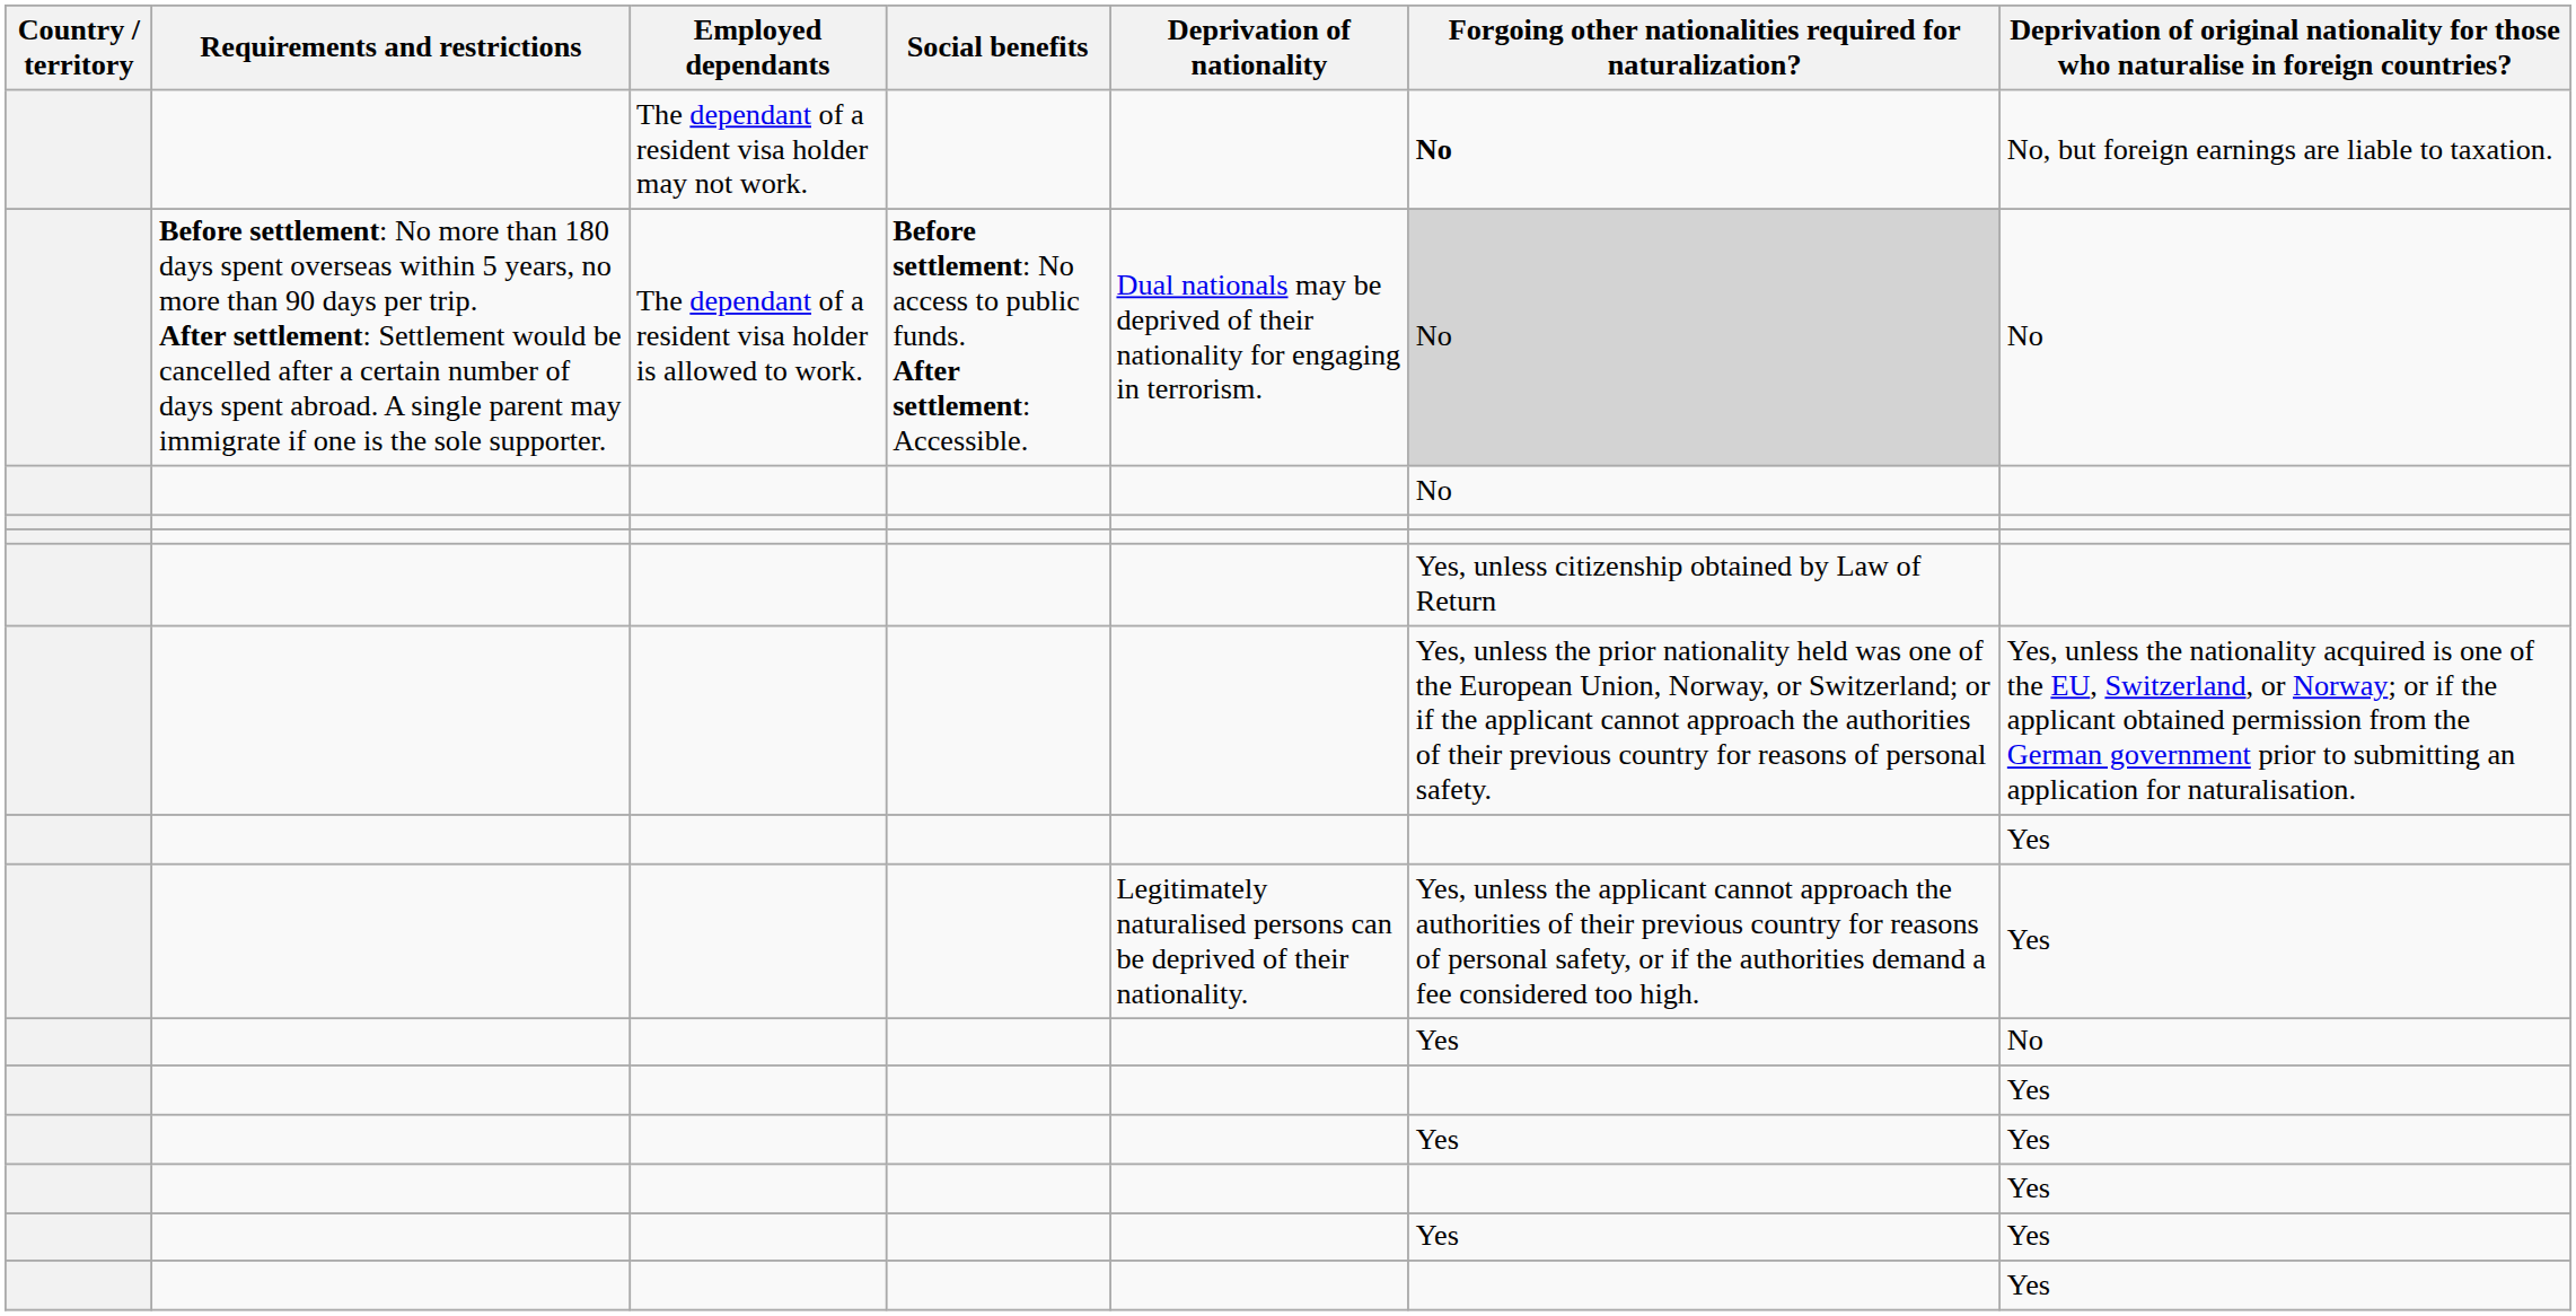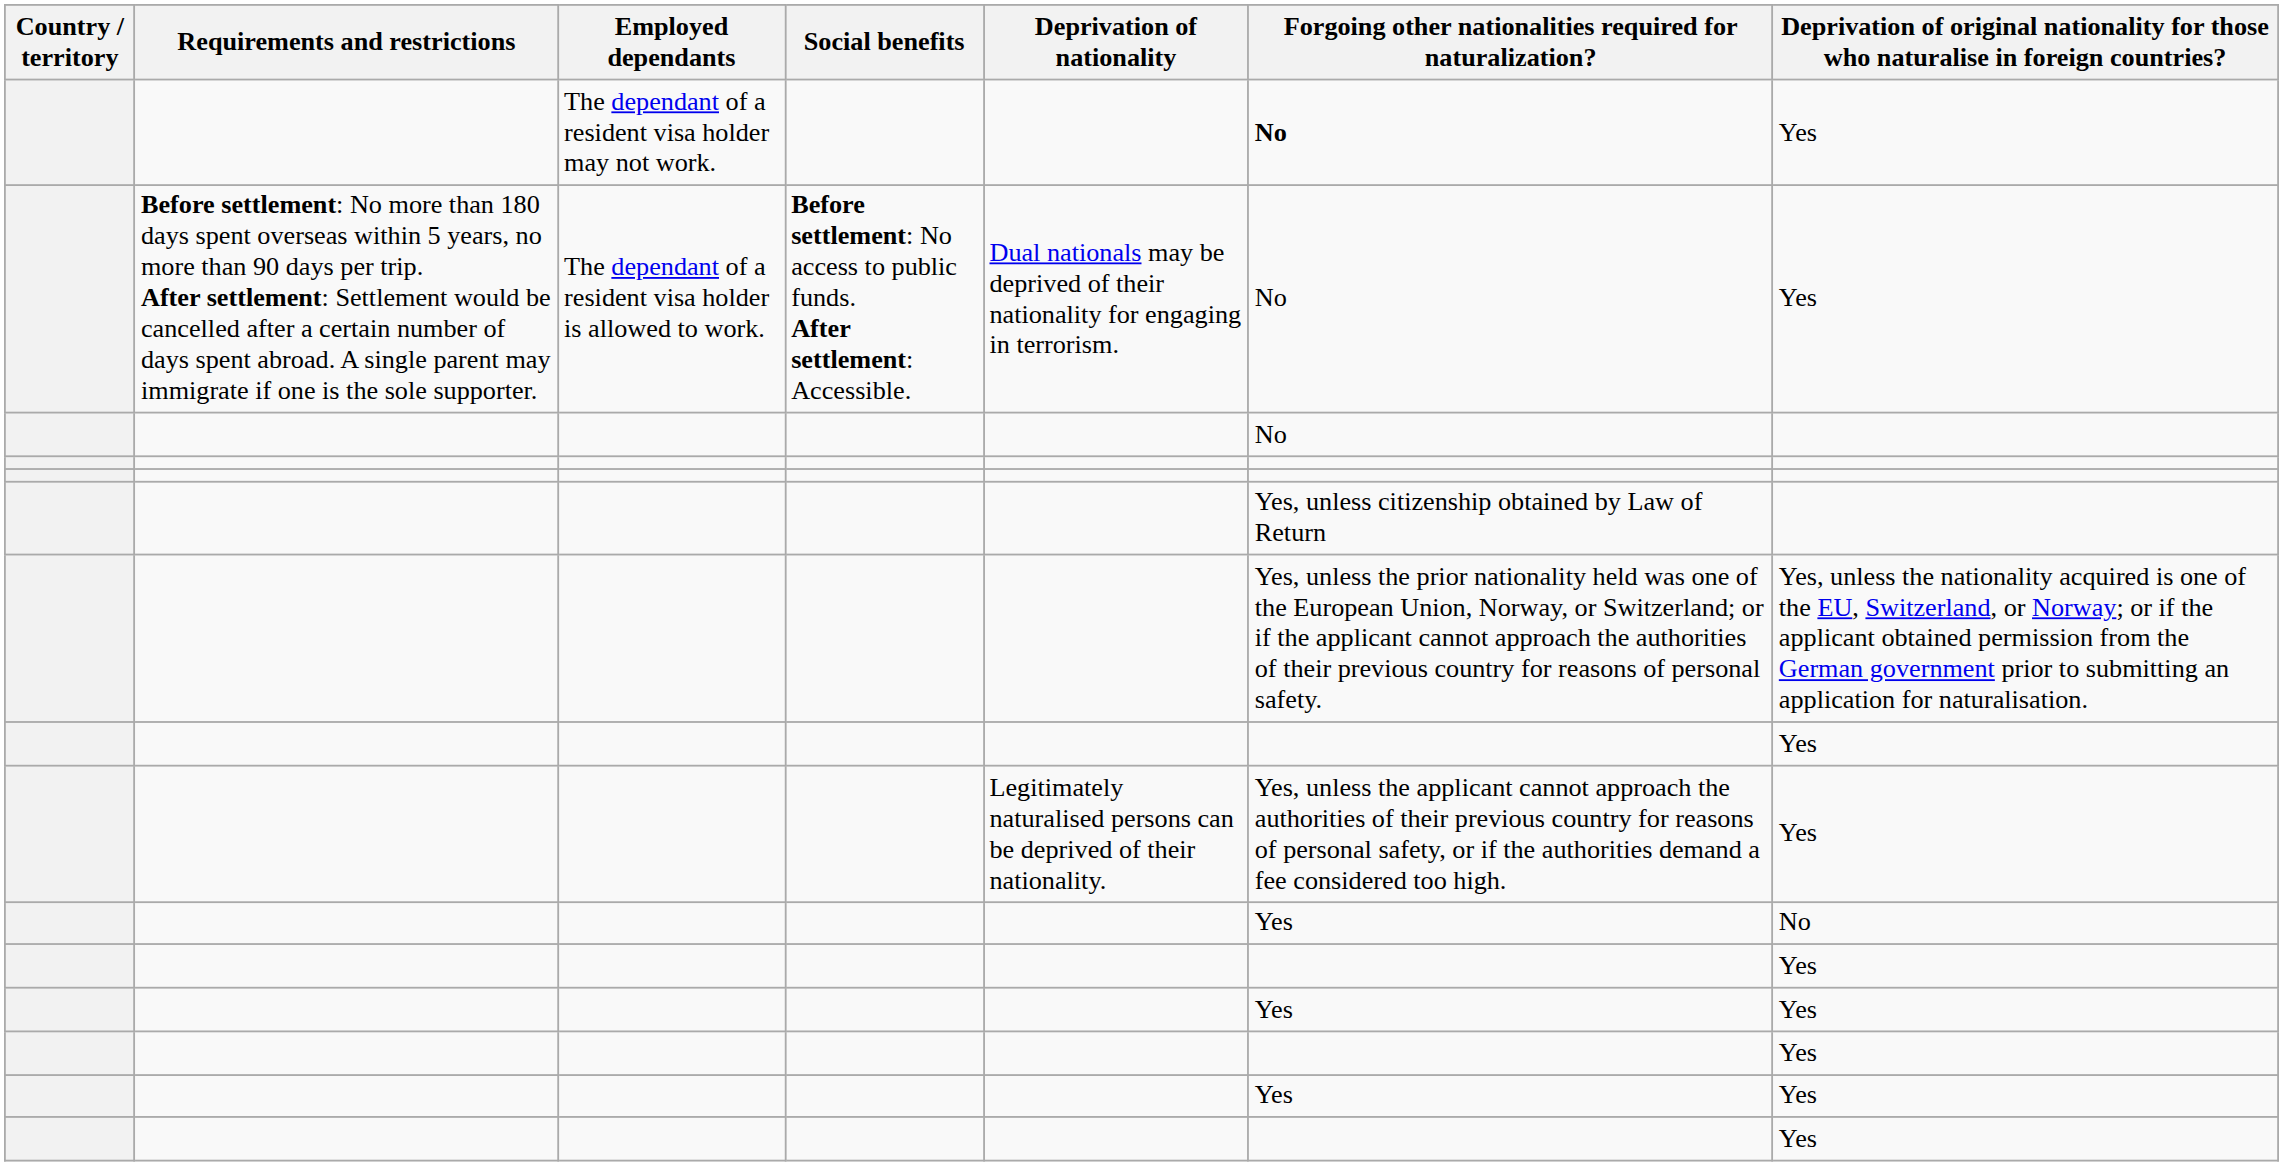 <table class="wikitable sortable" style="font-size: 90%; text-align: left;">
 <tr>
 <th>Country / territory</th>
 <th>Requirements and restrictions</th>
 <th>Employed dependants</th>
 <th>Social benefits</th>
 <th>Deprivation of nationality</th>
 <th>Forgoing other nationalities required for naturalization?</th>
 <th>Deprivation of original nationality for those who naturalise in foreign countries?</th>
 </tr>
 <tr>
 <th></th>
 <td></td>
 <td>The <a href='#'>dependant</a>  of a resident visa holder may not work.</td>
 <td></td>
 <td></td>
 <td><strong>No</strong></td>
-<td>No, but foreign earnings are liable to taxation.</td>
+<td>Yes</td>
 </tr>
 <tr>
 <th></th>
 <td><strong>Before settlement</strong>: No more than 180 days spent overseas within 5 years, no more than 90 days per trip.<br><strong>After settlement</strong>: Settlement would be cancelled after a certain number of days spent abroad. A single parent may immigrate if one is the sole supporter.</td>
 <td>The <a href='#'>dependant</a>  of a resident visa holder is allowed to work.</td>
 <td><strong>Before settlement</strong>: No access to public funds.<br><strong>After settlement</strong>: Accessible.</td>
 <td><a href='#'>Dual nationals</a> may be deprived of their nationality for engaging in terrorism.</td>
-<td style="background: lightgrey;">No</td>
 <td>No</td>
+<td>Yes</td>
 </tr>
 <tr>
 <th></th>
 <td></td>
 <td></td>
 <td></td>
 <td></td>
 <td>No</td>
 <td></td>
 </tr>
 <tr>
 <th></th>
 <td></td>
 <td></td>
 <td></td>
 <td></td>
 <td></td>
 <td></td>
 </tr>
 <tr>
 <th></th>
 <td></td>
 <td></td>
 <td></td>
 <td></td>
 <td></td>
 <td></td>
 </tr>
 <tr>
 <th></th>
 <td></td>
 <td></td>
 <td></td>
 <td></td>
 <td>Yes, unless citizenship obtained by Law of Return</td>
 <td></td>
 </tr>
 <tr>
 <th></th>
 <td></td>
 <td></td>
 <td></td>
 <td></td>
 <td>Yes, unless the prior nationality held was one of the European Union, Norway, or Switzerland; or if the applicant cannot approach the authorities of their previous country for reasons of personal safety.</td>
 <td>Yes, unless the nationality acquired is one of the <a href='#'>EU</a>, <a href='#'>Switzerland</a>, or <a href='#'>Norway</a>; or if the applicant obtained permission from the <a href='#'>German government</a> prior to submitting an application for naturalisation.</td>
 </tr>
 <tr>
 <th></th>
 <td></td>
 <td></td>
 <td></td>
 <td></td>
 <td></td>
 <td>Yes</td>
 </tr>
 <tr>
 <th></th>
 <td></td>
 <td></td>
 <td></td>
 <td>Legitimately naturalised persons can be deprived of their nationality.</td>
 <td>Yes, unless the applicant cannot approach the authorities of their previous country for reasons of personal safety, or if the authorities demand a fee considered too high.</td>
 <td>Yes</td>
 </tr>
 <tr>
 <th></th>
 <td></td>
 <td></td>
 <td></td>
 <td></td>
 <td>Yes</td>
 <td>No</td>
 </tr>
 <tr>
 <th></th>
 <td></td>
 <td></td>
 <td></td>
 <td></td>
 <td></td>
 <td>Yes</td>
 </tr>
 <tr>
 <th></th>
 <td></td>
 <td></td>
 <td></td>
 <td></td>
 <td>Yes</td>
 <td>Yes</td>
 </tr>
 <tr>
 <th></th>
 <td></td>
 <td></td>
 <td></td>
 <td></td>
 <td></td>
 <td>Yes</td>
 </tr>
 <tr>
 <th></th>
 <td></td>
 <td></td>
 <td></td>
 <td></td>
 <td>Yes</td>
 <td>Yes</td>
 </tr>
 <tr>
 <th></th>
 <td></td>
 <td></td>
 <td></td>
 <td></td>
 <td></td>
 <td>Yes</td>
 </tr>
 </table>
